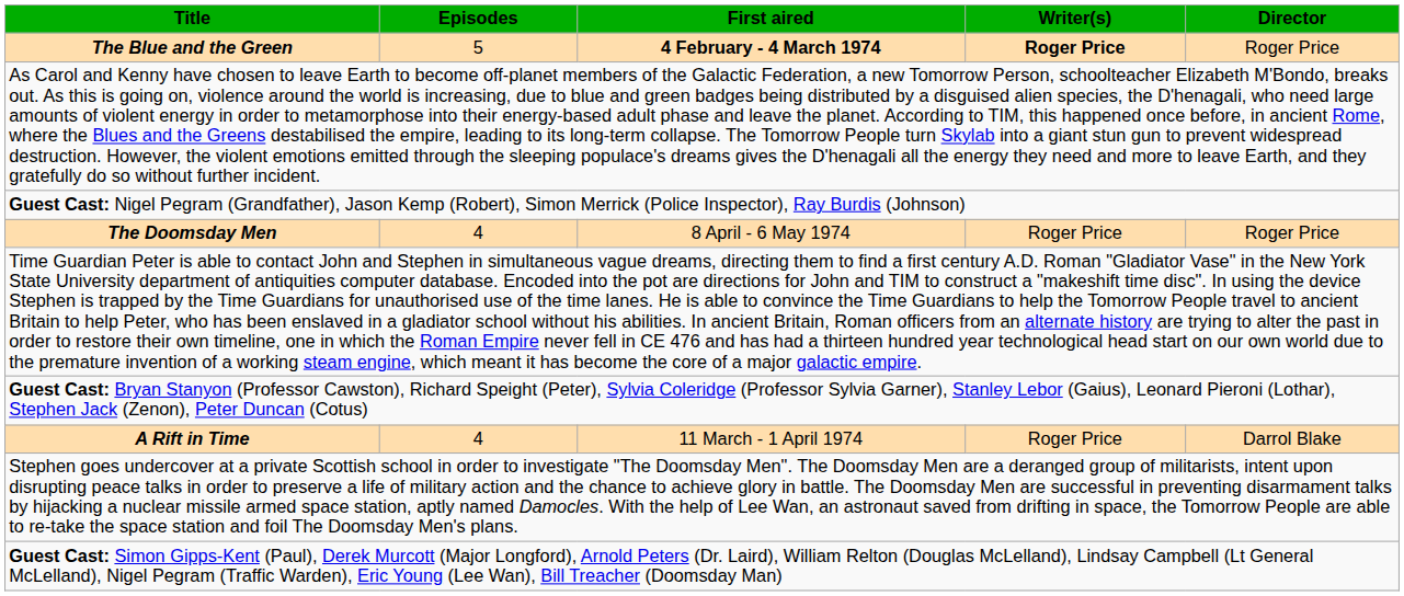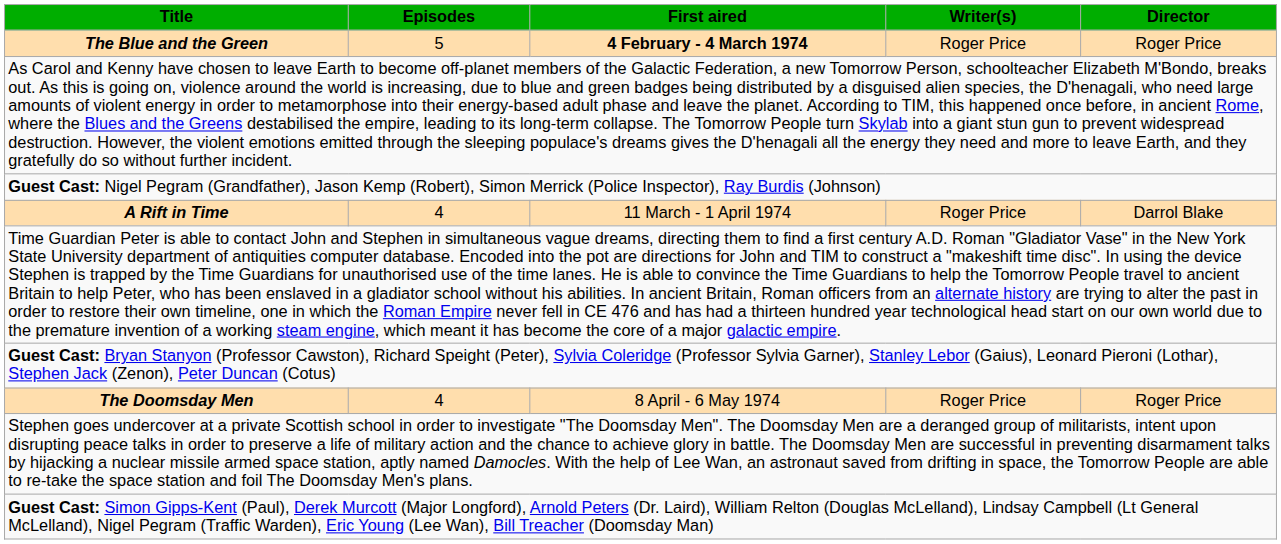 <table class="wikitable">
 <tr>
 <th style="background-color:#00AE00;">Title</th>
 <th style="background-color:#00AE00;">Episodes</th>
 <th style="background-color:#00AE00;">First aired</th>
 <th style="background-color:#00AE00;">Writer(s)</th>
 <th style="background-color:#00AE00;">Director</th>
 </tr>
 <tr align="center">
 <td style="background:#FFDEAD;"><strong><em>The Blue and the Green</em></strong></td>
 <td style="background:#FFDEAD;">5</td>
 <td style="background:#FFDEAD;"><strong>4 February - 4 March 1974</strong></td>
-<td style="background:#FFDEAD;"><strong>Roger Price</strong></td>
+<td style="background:#FFDEAD;">Roger Price</td>
 <td style="background:#FFDEAD;">Roger Price</td>
 </tr>
 <tr align="left">
 <td colspan="5">As Carol and Kenny have chosen to leave Earth to become off-planet members of the Galactic Federation, a new Tomorrow Person, schoolteacher Elizabeth M'Bondo, breaks out. As this is going on, violence around the world is increasing, due to blue and green badges being distributed by a disguised alien species, the D'henagali, who need large amounts of violent energy in order to metamorphose into their energy-based adult phase and leave the planet. According to TIM, this happened once before, in ancient <a href='#'>Rome</a>, where the <a href='#'>Blues and the Greens</a> destabilised the empire, leading to its long-term collapse. The Tomorrow People turn <a href='#'>Skylab</a> into a giant stun gun to prevent widespread destruction. However, the violent emotions emitted through the sleeping populace's dreams gives the D'henagali all the energy they need and more to leave Earth, and they gratefully do so without further incident.</td>
 </tr>
 <tr align="left">
 <td colspan="5"><strong>Guest Cast:</strong> Nigel Pegram (Grandfather), Jason Kemp (Robert), Simon Merrick (Police Inspector), <a href='#'>Ray Burdis</a> (Johnson)</td>
 </tr>
 <tr align="center">
-<td style="background:#FFDEAD;"><strong><em>The Doomsday Men</em></strong></td>
+<td style="background:#FFDEAD;"><strong><em>A Rift in Time</em></strong></td>
 <td style="background:#FFDEAD;">4</td>
-<td style="background:#FFDEAD;">8 April - 6 May 1974</td>
+<td style="background:#FFDEAD;">11 March - 1 April 1974</td>
 <td style="background:#FFDEAD;">Roger Price</td>
-<td style="background:#FFDEAD;">Roger Price</td>
+<td style="background:#FFDEAD;">Darrol Blake</td>
 </tr>
 <tr align="left">
 <td colspan="5">Time Guardian Peter is able to contact John and Stephen in simultaneous vague dreams, directing them to find a first century A.D. Roman "Gladiator Vase" in the New York State University department of antiquities computer database. Encoded into the pot are directions for John and TIM to construct a "makeshift time disc". In using the device Stephen is trapped by the Time Guardians for unauthorised use of the time lanes. He is able to convince the Time Guardians to help the Tomorrow People travel to ancient Britain to help Peter, who has been enslaved in a gladiator school without his abilities. In ancient Britain, Roman officers from an <a href='#'>alternate history</a> are trying to alter the past in order to restore their own timeline, one in which the <a href='#'>Roman Empire</a> never fell in CE 476 and has had a thirteen hundred year technological head start on our own world due to the premature invention of a working <a href='#'>steam engine</a>, which meant it has become the core of a major <a href='#'>galactic empire</a>.</td>
 </tr>
 <tr align="left">
 <td colspan="5"><strong>Guest Cast:</strong> <a href='#'>Bryan Stanyon</a> (Professor Cawston), Richard Speight (Peter), <a href='#'>Sylvia Coleridge</a> (Professor Sylvia Garner), <a href='#'>Stanley Lebor</a> (Gaius), Leonard Pieroni (Lothar), <a href='#'>Stephen Jack</a> (Zenon), <a href='#'>Peter Duncan</a> (Cotus)</td>
 </tr>
 <tr align="center">
-<td style="background:#FFDEAD;"><strong><em>A Rift in Time</em></strong></td>
+<td style="background:#FFDEAD;"><strong><em>The Doomsday Men</em></strong></td>
 <td style="background:#FFDEAD;">4</td>
-<td style="background:#FFDEAD;">11 March - 1 April 1974</td>
+<td style="background:#FFDEAD;">8 April - 6 May 1974</td>
 <td style="background:#FFDEAD;">Roger Price</td>
-<td style="background:#FFDEAD;">Darrol Blake</td>
+<td style="background:#FFDEAD;">Roger Price</td>
 </tr>
 <tr align="left">
 <td colspan="5">Stephen goes undercover at a private Scottish school in order to investigate "The Doomsday Men". The Doomsday Men are a deranged group of militarists, intent upon disrupting peace talks in order to preserve a life of military action and the chance to achieve glory in battle. The Doomsday Men are successful in preventing disarmament talks by hijacking a nuclear missile armed space station, aptly named <em>Damocles</em>. With the help of Lee Wan, an astronaut saved from drifting in space, the Tomorrow People are able to re-take the space station and foil The Doomsday Men's plans.</td>
 </tr>
 <tr align="left">
 <td colspan="5"><strong>Guest Cast:</strong> <a href='#'>Simon Gipps-Kent</a> (Paul), <a href='#'>Derek Murcott</a> (Major Longford), <a href='#'>Arnold Peters</a> (Dr. Laird), William Relton (Douglas McLelland), Lindsay Campbell (Lt General McLelland), Nigel Pegram (Traffic Warden), <a href='#'>Eric Young</a> (Lee Wan), <a href='#'>Bill Treacher</a> (Doomsday Man)</td>
 </tr>
 </table>
